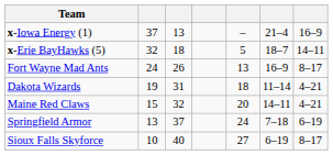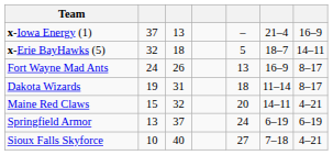 <table class="wikitable" style="text-align:center">
 <tr>
 <th style="width:180px">Team</th>
 <th style="width:30px"></th>
 <th style="width:30px"></th>
 <th style="width:40px"></th>
 <th style="width:40px"></th>
 <th style="width:40px"></th>
 <th style="width:40px"></th>
 </tr>
 <tr>
 <td align=left><strong>x</strong>-<a href='#'>Iowa Energy</a> (1)</td>
 <td>37</td>
 <td>13</td>
 <td></td>
 <td>–</td>
 <td>21–4</td>
 <td>16–9</td>
 </tr>
 <tr>
 <td align=left><strong>x</strong>-<a href='#'>Erie BayHawks</a> (5)</td>
 <td>32</td>
 <td>18</td>
 <td></td>
 <td>5</td>
 <td>18–7</td>
 <td>14–11</td>
 </tr>
 <tr>
 <td align=left><a href='#'>Fort Wayne Mad Ants</a></td>
 <td>24</td>
 <td>26</td>
 <td></td>
 <td>13</td>
 <td>16–9</td>
 <td>8–17</td>
 </tr>
 <tr>
 <td align=left><a href='#'>Dakota Wizards</a></td>
 <td>19</td>
 <td>31</td>
 <td></td>
 <td>18</td>
 <td>11–14</td>
-<td>4–21</td>
+<td>8–17</td>
 </tr>
 <tr>
 <td align=left><a href='#'>Maine Red Claws</a></td>
 <td>15</td>
 <td>32</td>
 <td></td>
 <td>20</td>
 <td>14–11</td>
 <td>4–21</td>
 </tr>
 <tr>
 <td align=left><a href='#'>Springfield Armor</a></td>
 <td>13</td>
 <td>37</td>
 <td></td>
 <td>24</td>
-<td>7–18</td>
+<td>6–19</td>
 <td>6–19</td>
 </tr>
 <tr>
 <td align=left><a href='#'>Sioux Falls Skyforce</a></td>
 <td>10</td>
 <td>40</td>
 <td></td>
 <td>27</td>
-<td>6–19</td>
-<td>8–17</td>
+<td>7–18</td>
+<td>4–21</td>
 </tr>
 </table>
